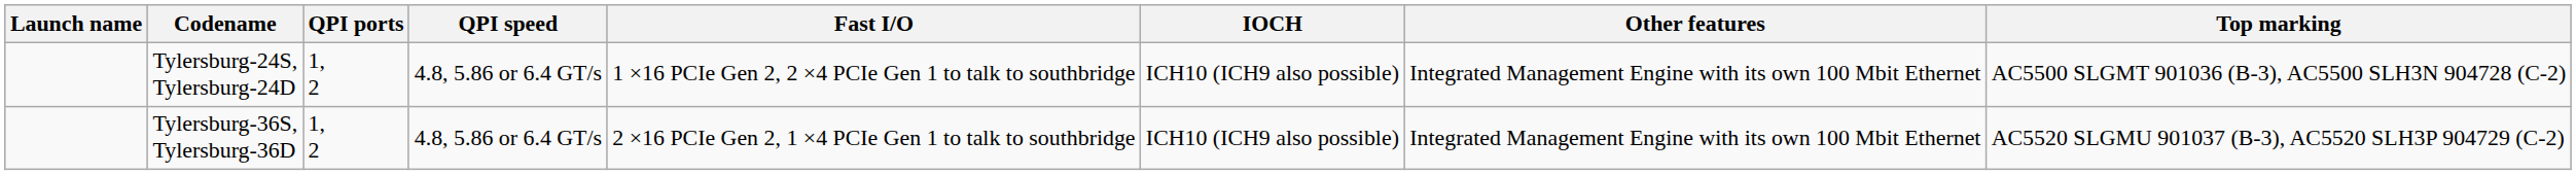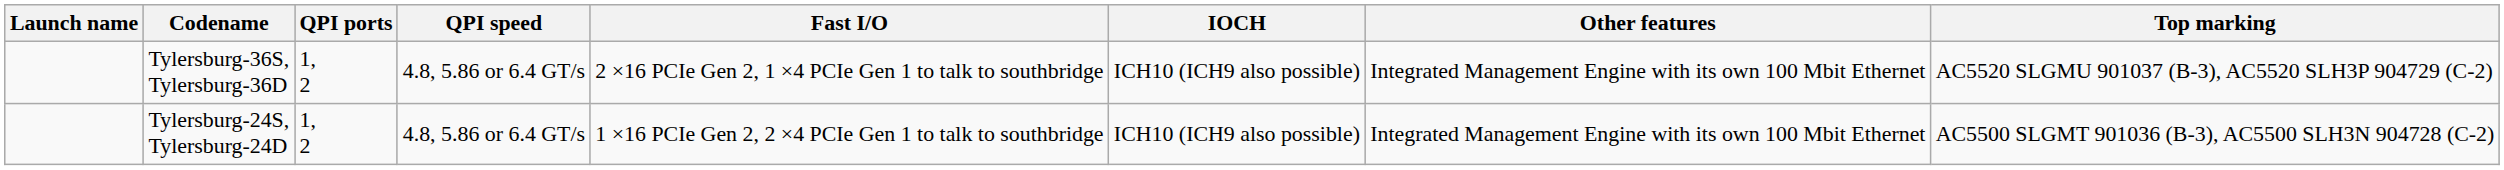 <table class="wikitable collapsible sortable" style="font-size: 90%">
 <tr>
 <th>Launch name</th>
 <th>Codename</th>
 <th>QPI ports</th>
 <th>QPI speed</th>
 <th>Fast I/O</th>
 <th>IOCH</th>
 <th>Other features</th>
 <th>Top marking</th>
 </tr>
 <tr>
 <td></td>
+<td>Tylersburg-36S,<br>Tylersburg-36D</td>
+<td>1,<br>2</td>
+<td>4.8, 5.86 or 6.4 GT/s</td>
+<td>2 ×16 PCIe Gen 2, 1 ×4 PCIe Gen 1 to talk to southbridge</td>
+<td>ICH10 (ICH9 also possible)</td>
+<td>Integrated Management Engine with its own 100 Mbit Ethernet</td>
+<td>AC5520 SLGMU 901037 (B-3), AC5520 SLH3P 904729 (C-2)</td>
+</tr>
+<tr>
+<td></td>
 <td>Tylersburg-24S,<br>Tylersburg-24D</td>
 <td>1,<br>2</td>
 <td>4.8, 5.86 or 6.4 GT/s</td>
 <td>1 ×16 PCIe Gen 2, 2 ×4 PCIe Gen 1 to talk to southbridge</td>
 <td>ICH10 (ICH9 also possible)</td>
 <td>Integrated Management Engine with its own 100 Mbit Ethernet</td>
 <td>AC5500 SLGMT 901036 (B-3), AC5500 SLH3N 904728 (C-2)</td>
 </tr>
-<tr>
-<td></td>
-<td>Tylersburg-36S,<br>Tylersburg-36D</td>
-<td>1,<br>2</td>
-<td>4.8, 5.86 or 6.4 GT/s</td>
-<td>2 ×16 PCIe Gen 2, 1 ×4 PCIe Gen 1 to talk to southbridge</td>
-<td>ICH10 (ICH9 also possible)</td>
-<td>Integrated Management Engine with its own 100 Mbit Ethernet</td>
-<td>AC5520 SLGMU 901037 (B-3), AC5520 SLH3P 904729 (C-2)</td>
-</tr>
 </table>
